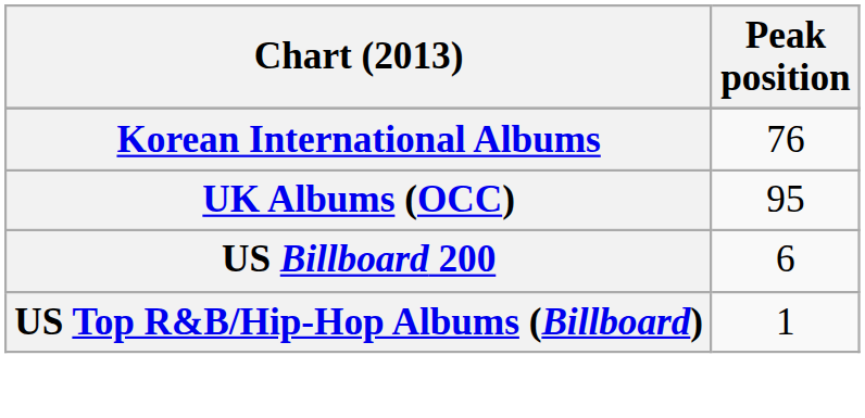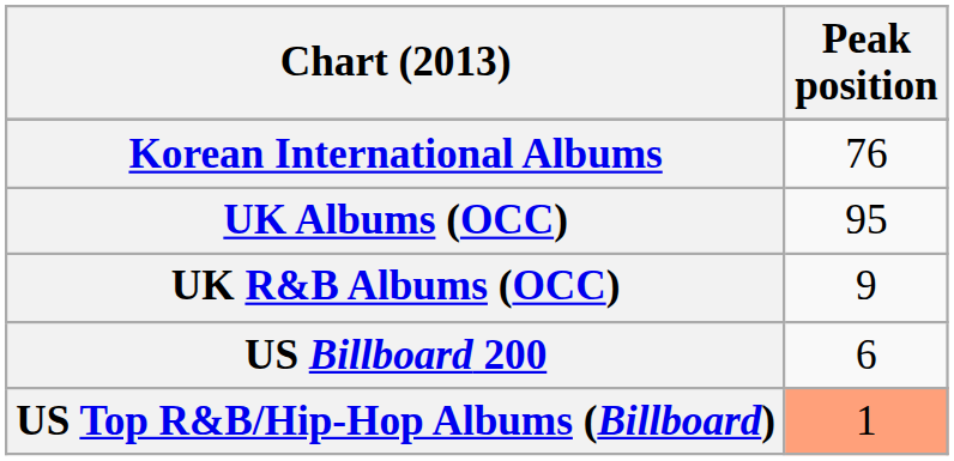 <table class="wikitable plainrowheaders sortable" style="text-align:center;">
 <tr>
 <th scope="col">Chart (2013)</th>
 <th scope="col">Peak<br>position</th>
 </tr>
 <tr>
 </tr>
 <tr>
 <th scope="row"><a href='#'>Korean International Albums</a></th>
 <td>76</td>
 </tr>
 <tr>
 <th scope="row"><a href='#'>UK Albums</a> (<a href='#'>OCC</a>)</th>
 <td>95</td>
 </tr>
 <tr>
+<th scope="row">UK <a href='#'>R&B Albums</a> (<a href='#'>OCC</a>)</th>
+<td>9</td>
+</tr>
+<tr>
 <th scope="row">US <a href='#'><em>Billboard</em> 200</a></th>
 <td>6</td>
 </tr>
 <tr>
 <th scope="row">US <a href='#'>Top R&B/Hip-Hop Albums</a> (<em><a href='#'>Billboard</a></em>)</th>
-<td>1</td>
+<td style="background: lightsalmon;">1</td>
 </tr>
 </table>
